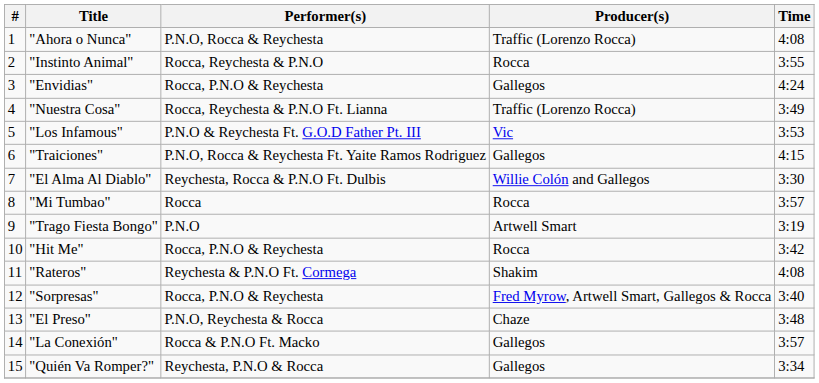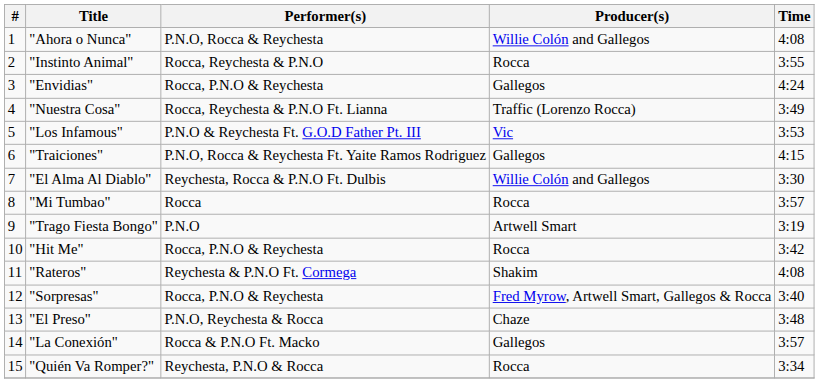 <table class="wikitable">
 <tr>
 <th>#</th>
 <th>Title</th>
 <th>Performer(s)</th>
 <th>Producer(s)</th>
 <th>Time</th>
 </tr>
 <tr>
 <td>1</td>
 <td>"Ahora o Nunca"</td>
 <td>P.N.O, Rocca & Reychesta</td>
-<td>Traffic (Lorenzo Rocca)</td>
+<td><a href='#'>Willie Colón</a> and Gallegos</td>
 <td>4:08</td>
 </tr>
 <tr>
 <td>2</td>
 <td>"Instinto Animal"</td>
 <td>Rocca, Reychesta & P.N.O</td>
 <td>Rocca</td>
 <td>3:55</td>
 </tr>
 <tr>
 <td>3</td>
 <td>"Envidias"</td>
 <td>Rocca, P.N.O & Reychesta</td>
 <td>Gallegos</td>
 <td>4:24</td>
 </tr>
 <tr>
 <td>4</td>
 <td>"Nuestra Cosa"</td>
 <td>Rocca, Reychesta & P.N.O Ft. Lianna</td>
 <td>Traffic (Lorenzo Rocca)</td>
 <td>3:49</td>
 </tr>
 <tr>
 <td>5</td>
 <td>"Los Infamous"</td>
 <td>P.N.O & Reychesta Ft. <a href='#'>G.O.D Father Pt. III</a></td>
 <td><a href='#'>Vic</a></td>
 <td>3:53</td>
 </tr>
 <tr>
 <td>6</td>
 <td>"Traiciones"</td>
 <td>P.N.O, Rocca & Reychesta Ft. Yaite Ramos Rodriguez</td>
 <td>Gallegos</td>
 <td>4:15</td>
 </tr>
 <tr>
 <td>7</td>
 <td>"El Alma Al Diablo"</td>
 <td>Reychesta, Rocca & P.N.O Ft. Dulbis</td>
 <td><a href='#'>Willie Colón</a> and Gallegos</td>
 <td>3:30</td>
 </tr>
 <tr>
 <td>8</td>
 <td>"Mi Tumbao"</td>
 <td>Rocca</td>
 <td>Rocca</td>
 <td>3:57</td>
 </tr>
 <tr>
 <td>9</td>
 <td>"Trago Fiesta Bongo"</td>
 <td>P.N.O</td>
 <td>Artwell Smart</td>
 <td>3:19</td>
 </tr>
 <tr>
 <td>10</td>
 <td>"Hit Me"</td>
 <td>Rocca, P.N.O & Reychesta</td>
 <td>Rocca</td>
 <td>3:42</td>
 </tr>
 <tr>
 <td>11</td>
 <td>"Rateros"</td>
 <td>Reychesta & P.N.O Ft. <a href='#'>Cormega</a></td>
 <td>Shakim</td>
 <td>4:08</td>
 </tr>
 <tr>
 <td>12</td>
 <td>"Sorpresas"</td>
 <td>Rocca, P.N.O & Reychesta</td>
 <td><a href='#'>Fred Myrow</a>, Artwell Smart, Gallegos & Rocca</td>
 <td>3:40</td>
 </tr>
 <tr>
 <td>13</td>
 <td>"El Preso"</td>
 <td>P.N.O, Reychesta & Rocca</td>
 <td>Chaze</td>
 <td>3:48</td>
 </tr>
 <tr>
 <td>14</td>
 <td>"La Conexión"</td>
 <td>Rocca & P.N.O Ft. Macko</td>
 <td>Gallegos</td>
 <td>3:57</td>
 </tr>
 <tr>
 <td>15</td>
 <td>"Quién Va Romper?"</td>
 <td>Reychesta, P.N.O & Rocca</td>
-<td>Gallegos</td>
+<td>Rocca</td>
 <td>3:34</td>
 </tr>
 <tr>
 </tr>
 </table>
